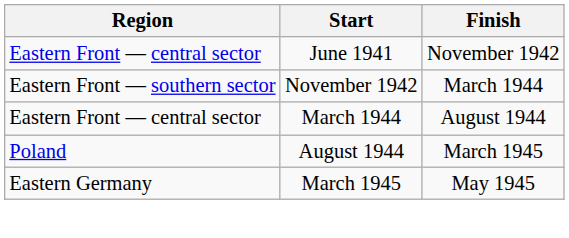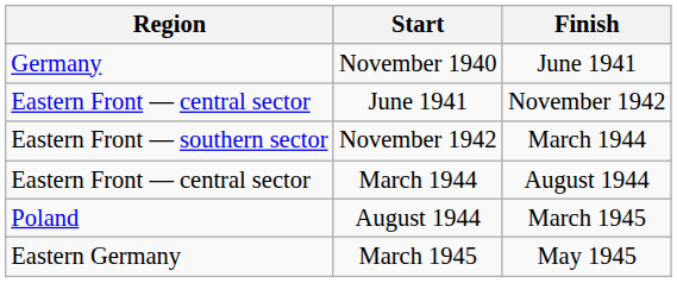 <table class="wikitable">
 <tr>
 <th>Region</th>
 <th>Start</th>
 <th>Finish</th>
+</tr>
+<tr align="center">
+<td align="left"><a href='#'>Germany</a></td>
+<td>November 1940</td>
+<td>June 1941</td>
 </tr>
 <tr align="center">
 <td align="left"><a href='#'>Eastern Front</a> — <a href='#'>central sector</a></td>
 <td>June 1941</td>
 <td>November 1942</td>
 </tr>
 <tr align="center">
 <td align="left">Eastern Front — <a href='#'>southern sector</a></td>
 <td>November 1942</td>
 <td>March 1944</td>
 </tr>
 <tr align="center">
 <td align="left">Eastern Front — central sector</td>
 <td>March 1944</td>
 <td>August 1944</td>
 </tr>
 <tr align="center">
 <td align="left"><a href='#'>Poland</a></td>
 <td>August 1944</td>
 <td>March 1945</td>
 </tr>
 <tr align="center">
 <td align="left">Eastern Germany</td>
 <td>March 1945</td>
 <td>May 1945</td>
 </tr>
 </table>
